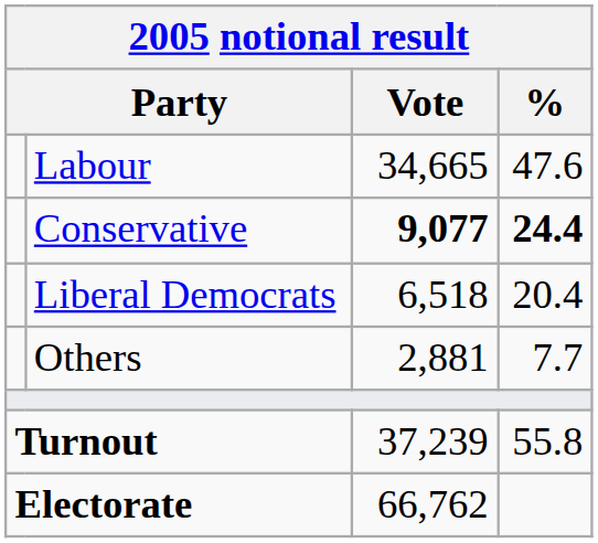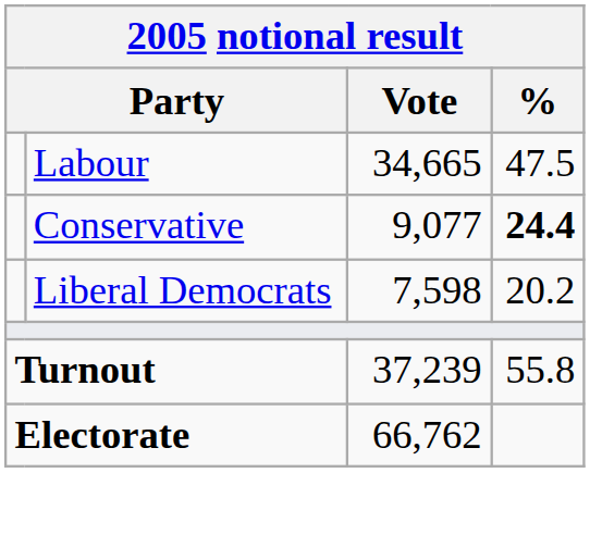 <table class="wikitable">
 <tr>
 <th colspan="4"><a href='#'>2005</a> <a href='#'>notional result</a></th>
 </tr>
 <tr>
 <th bgcolor="#DDDDFF" width="130px" colspan="2">Party</th>
 <th bgcolor="#DDDDFF" width="50px">Vote</th>
 <th bgcolor="#DDDDFF" width="30px">%</th>
 </tr>
 <tr>
 <td></td>
 <td><a href='#'>Labour</a></td>
 <td align=right>34,665</td>
-<td align=right>47.6</td>
+<td align=right>47.5</td>
 </tr>
 <tr>
 <td></td>
 <td><a href='#'>Conservative</a></td>
-<td align=right><strong>9,077</strong></td>
+<td align=right>9,077</td>
 <td align=right><strong>24.4</strong></td>
 </tr>
 <tr>
 <td></td>
 <td><a href='#'>Liberal Democrats</a></td>
-<td align=right>6,518</td>
-<td align=right>20.4</td>
-</tr>
-<tr>
-<td></td>
-<td>Others</td>
-<td align=right>2,881</td>
-<td align=right>7.7</td>
+<td align=right>7,598</td>
+<td align=right>20.2</td>
 </tr>
 <tr>
 <td colspan="4" bgcolor="#EAECF0"></td>
 </tr>
 <tr>
 <td colspan="2"><strong>Turnout</strong></td>
 <td align=right>37,239</td>
 <td align=right>55.8</td>
 </tr>
 <tr>
 <td colspan="2"><strong>Electorate</strong></td>
 <td align=right>66,762</td>
 </tr>
 </table>
